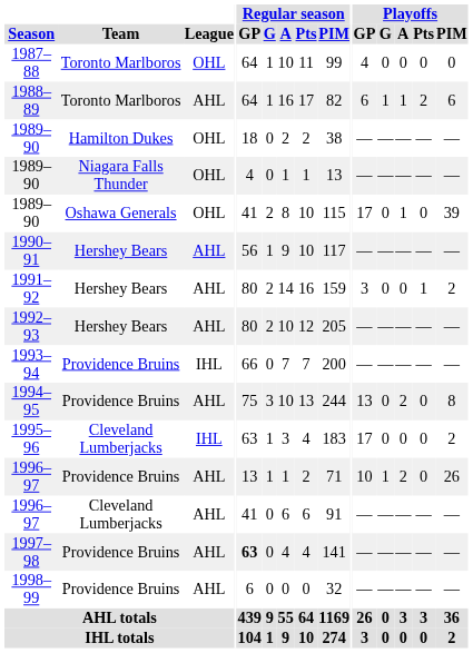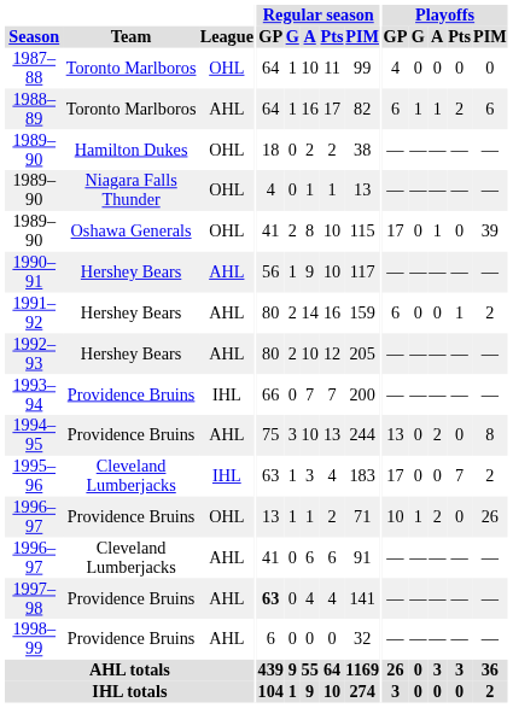 <table border="0" cellpadding="1" cellspacing="0" style="text-align:center; width:75%">
 <tr bgcolor="#e0e0e0">
 <th colspan="3" bgcolor="#ffffff"></th>
 <th rowspan="99" bgcolor="#ffffff"></th>
 <th colspan="5"><a href='#'>Regular season</a></th>
 <th rowspan="99" bgcolor="#ffffff"></th>
 <th colspan="5"><a href='#'>Playoffs</a></th>
 </tr>
 <tr bgcolor="#e0e0e0">
 <th><a href='#'>Season</a></th>
 <th>Team</th>
 <th>League</th>
 <th>GP</th>
 <th><a href='#'>G</a></th>
 <th><a href='#'>A</a></th>
 <th><a href='#'>Pts</a></th>
 <th><a href='#'>PIM</a></th>
 <th>GP</th>
 <th>G</th>
 <th>A</th>
 <th>Pts</th>
 <th>PIM</th>
 </tr>
 <tr>
 <td><a href='#'>1987–88</a></td>
 <td><a href='#'>Toronto Marlboros</a></td>
 <td><a href='#'>OHL</a></td>
 <td>64</td>
 <td>1</td>
 <td>10</td>
 <td>11</td>
 <td>99</td>
 <td>4</td>
 <td>0</td>
 <td>0</td>
 <td>0</td>
 <td>0</td>
 </tr>
 <tr bgcolor="#f0f0f0">
 <td><a href='#'>1988–89</a></td>
 <td>Toronto Marlboros</td>
 <td>AHL</td>
 <td>64</td>
 <td>1</td>
 <td>16</td>
 <td>17</td>
 <td>82</td>
 <td>6</td>
 <td>1</td>
 <td>1</td>
 <td>2</td>
 <td>6</td>
 </tr>
 <tr>
 <td><a href='#'>1989–90</a></td>
 <td><a href='#'>Hamilton Dukes</a></td>
 <td>OHL</td>
 <td>18</td>
 <td>0</td>
 <td>2</td>
 <td>2</td>
 <td>38</td>
 <td>—</td>
 <td>—</td>
 <td>—</td>
 <td>—</td>
 <td>—</td>
 </tr>
 <tr bgcolor="#f0f0f0">
 <td>1989–90</td>
 <td><a href='#'>Niagara Falls Thunder</a></td>
 <td>OHL</td>
 <td>4</td>
 <td>0</td>
 <td>1</td>
 <td>1</td>
 <td>13</td>
 <td>—</td>
 <td>—</td>
 <td>—</td>
 <td>—</td>
 <td>—</td>
 </tr>
 <tr>
 <td>1989–90</td>
 <td><a href='#'>Oshawa Generals</a></td>
 <td>OHL</td>
 <td>41</td>
 <td>2</td>
 <td>8</td>
 <td>10</td>
 <td>115</td>
 <td>17</td>
 <td>0</td>
 <td>1</td>
 <td>0</td>
 <td>39</td>
 </tr>
 <tr bgcolor="#f0f0f0">
 <td><a href='#'>1990–91</a></td>
 <td><a href='#'>Hershey Bears</a></td>
 <td><a href='#'>AHL</a></td>
 <td>56</td>
 <td>1</td>
 <td>9</td>
 <td>10</td>
 <td>117</td>
 <td>—</td>
 <td>—</td>
 <td>—</td>
 <td>—</td>
 <td>—</td>
 </tr>
 <tr>
 <td><a href='#'>1991–92</a></td>
 <td>Hershey Bears</td>
 <td>AHL</td>
 <td>80</td>
 <td>2</td>
 <td>14</td>
 <td>16</td>
 <td>159</td>
-<td>3</td>
+<td>6</td>
 <td>0</td>
 <td>0</td>
 <td>1</td>
 <td>2</td>
 </tr>
 <tr bgcolor="#f0f0f0">
 <td><a href='#'>1992–93</a></td>
 <td>Hershey Bears</td>
 <td>AHL</td>
 <td>80</td>
 <td>2</td>
 <td>10</td>
 <td>12</td>
 <td>205</td>
 <td>—</td>
 <td>—</td>
 <td>—</td>
 <td>—</td>
 <td>—</td>
 </tr>
 <tr>
 <td><a href='#'>1993–94</a></td>
 <td><a href='#'>Providence Bruins</a></td>
 <td>IHL</td>
 <td>66</td>
 <td>0</td>
 <td>7</td>
 <td>7</td>
 <td>200</td>
 <td>—</td>
 <td>—</td>
 <td>—</td>
 <td>—</td>
 <td>—</td>
 </tr>
 <tr bgcolor="#f0f0f0">
 <td><a href='#'>1994–95</a></td>
 <td>Providence Bruins</td>
 <td>AHL</td>
 <td>75</td>
 <td>3</td>
 <td>10</td>
 <td>13</td>
 <td>244</td>
 <td>13</td>
 <td>0</td>
 <td>2</td>
 <td>0</td>
 <td>8</td>
 </tr>
 <tr>
 <td><a href='#'>1995–96</a></td>
 <td><a href='#'>Cleveland Lumberjacks</a></td>
 <td><a href='#'>IHL</a></td>
 <td>63</td>
 <td>1</td>
 <td>3</td>
 <td>4</td>
 <td>183</td>
 <td>17</td>
 <td>0</td>
 <td>0</td>
-<td>0</td>
+<td>7</td>
 <td>2</td>
 </tr>
 <tr bgcolor="#f0f0f0">
 <td><a href='#'>1996–97</a></td>
 <td>Providence Bruins</td>
-<td>AHL</td>
+<td>OHL</td>
 <td>13</td>
 <td>1</td>
 <td>1</td>
 <td>2</td>
 <td>71</td>
 <td>10</td>
 <td>1</td>
 <td>2</td>
 <td>0</td>
 <td>26</td>
 </tr>
 <tr>
 <td><a href='#'>1996–97</a></td>
 <td>Cleveland Lumberjacks</td>
 <td>AHL</td>
 <td>41</td>
 <td>0</td>
 <td>6</td>
 <td>6</td>
 <td>91</td>
 <td>—</td>
 <td>—</td>
 <td>—</td>
 <td>—</td>
 <td>—</td>
 </tr>
 <tr bgcolor="#f0f0f0">
 <td><a href='#'>1997–98</a></td>
 <td>Providence Bruins</td>
 <td>AHL</td>
 <td><strong>63</strong></td>
 <td>0</td>
 <td>4</td>
 <td>4</td>
 <td>141</td>
 <td>—</td>
 <td>—</td>
 <td>—</td>
 <td>—</td>
 <td>—</td>
 </tr>
 <tr>
 <td><a href='#'>1998–99</a></td>
 <td>Providence Bruins</td>
 <td>AHL</td>
 <td>6</td>
 <td>0</td>
 <td>0</td>
 <td>0</td>
 <td>32</td>
 <td>—</td>
 <td>—</td>
 <td>—</td>
 <td>—</td>
 <td>—</td>
 </tr>
 <tr bgcolor="#e0e0e0">
 <th colspan="3">AHL totals</th>
 <th>439</th>
 <th>9</th>
 <th>55</th>
 <th>64</th>
 <th>1169</th>
 <th>26</th>
 <th>0</th>
 <th>3</th>
 <th>3</th>
 <th>36</th>
 </tr>
 <tr bgcolor="#e0e0e0">
 <th colspan="3">IHL totals</th>
 <th>104</th>
 <th>1</th>
 <th>9</th>
 <th>10</th>
 <th>274</th>
 <th>3</th>
 <th>0</th>
 <th>0</th>
 <th>0</th>
 <th>2</th>
 </tr>
 </table>
